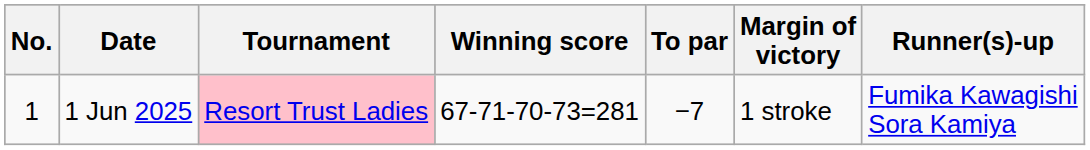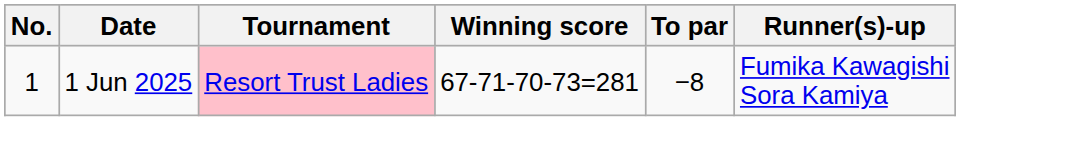 <table class="wikitable" style="font-size:95%;">
 <tr>
 <th>No.</th>
 <th>Date</th>
 <th>Tournament</th>
 <th>Winning score</th>
 <th>To par</th>
-<th>Margin of<br>victory</th>
 <th>Runner(s)-up</th>
 </tr>
 <tr>
 <td align=center>1</td>
 <td align=right>1 Jun <a href='#'>2025</a></td>
 <td style="background: pink;"><a href='#'>Resort Trust Ladies</a></td>
 <td align=right>67-71-70-73=281</td>
-<td align=center>−7</td>
-<td>1 stroke</td>
+<td align=center>−8</td>
 <td> <a href='#'>Fumika Kawagishi</a><br> <a href='#'>Sora Kamiya</a></td>
 </tr>
 </table>
